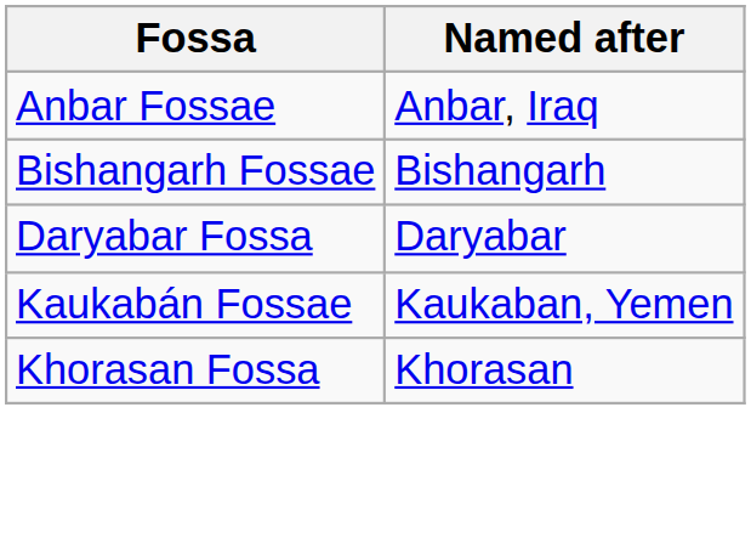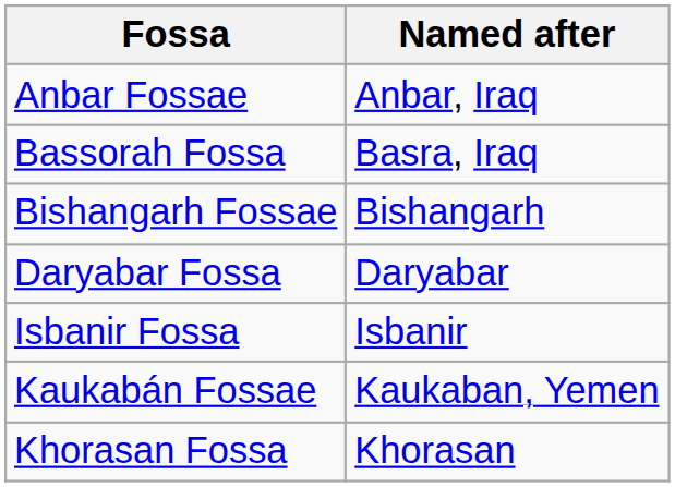 <table class="wikitable">
 <tr>
 <th>Fossa</th>
 <th>Named after</th>
 </tr>
 <tr>
 <td><a href='#'>Anbar Fossae</a></td>
 <td><a href='#'>Anbar</a>, <a href='#'>Iraq</a></td>
 </tr>
 <tr>
+<td><a href='#'>Bassorah Fossa</a></td>
+<td><a href='#'>Basra</a>, <a href='#'>Iraq</a></td>
+</tr>
+<tr>
 <td><a href='#'>Bishangarh Fossae</a></td>
 <td><a href='#'>Bishangarh</a></td>
 </tr>
 <tr>
 <td><a href='#'>Daryabar Fossa</a></td>
 <td><a href='#'>Daryabar</a></td>
+</tr>
+<tr>
+<td><a href='#'>Isbanir Fossa</a></td>
+<td><a href='#'>Isbanir</a></td>
 </tr>
 <tr>
 <td><a href='#'>Kaukabán Fossae</a></td>
 <td><a href='#'>Kaukaban, Yemen</a></td>
 </tr>
 <tr>
 <td><a href='#'>Khorasan Fossa</a></td>
 <td><a href='#'>Khorasan</a></td>
 </tr>
 </table>
